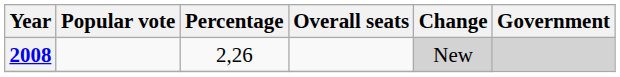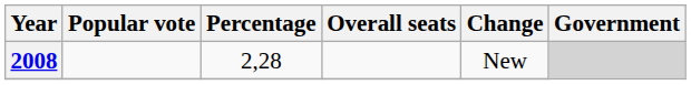 <table class="wikitable" style="text-align:center">
 <tr>
 <th>Year</th>
 <th>Popular vote</th>
 <th>Percentage</th>
 <th>Overall seats</th>
 <th>Change</th>
 <th>Government</th>
 </tr>
 <tr>
 <th><a href='#'>2008</a></th>
 <td></td>
-<td>2,26</td>
+<td>2,28</td>
 <td></td>
-<td style="background: lightgrey;">New</td>
+<td>New</td>
 <td rowspan=3 bgcolor="lightgrey"></td>
 </tr>
 <tr>
 </tr>
 </table>
